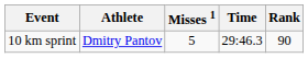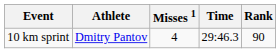 <table class="wikitable" style="font-size:90%">
 <tr>
 <th>Event</th>
 <th>Athlete</th>
 <th>Misses <sup>1</sup></th>
 <th>Time</th>
 <th>Rank</th>
 </tr>
 <tr>
 <td>10 km sprint</td>
 <td><a href='#'>Dmitry Pantov</a></td>
-<td align="center">5</td>
+<td align="center">4</td>
 <td align="center">29:46.3</td>
 <td align="center">90</td>
 </tr>
 </table>
